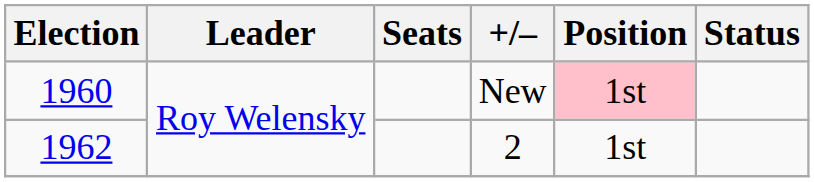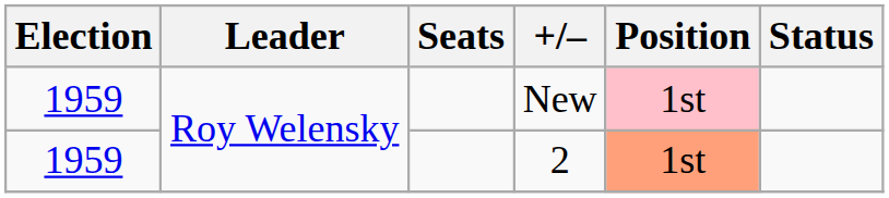 <table class="wikitable" style="text-align:center">
 <tr>
 <th>Election</th>
 <th>Leader</th>
 <th>Seats</th>
 <th>+/–</th>
 <th>Position</th>
 <th>Status</th>
 </tr>
 <tr>
-<td><a href='#'>1960</a></td>
+<td><a href='#'>1959</a></td>
 <td rowspan="2"><a href='#'>Roy Welensky</a></td>
 <td></td>
 <td>New</td>
 <td style="background: pink;">1st</td>
 <td></td>
 </tr>
 <tr>
-<td><a href='#'>1962</a></td>
+<td><a href='#'>1959</a></td>
 <td></td>
 <td> 2</td>
-<td> 1st</td>
+<td style="background: lightsalmon;"> 1st</td>
 <td></td>
 </tr>
 <tr>
 </tr>
 </table>
